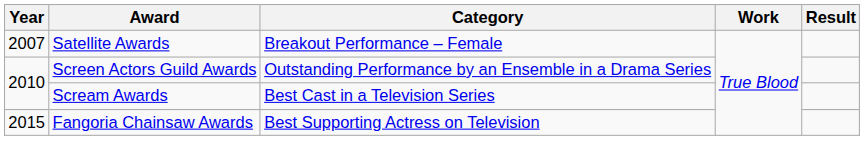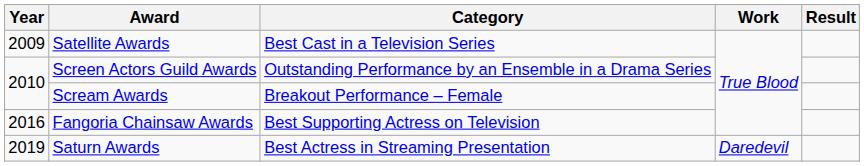 <table class="wikitable sortable">
 <tr>
 <th>Year</th>
 <th>Award</th>
 <th>Category</th>
 <th>Work</th>
 <th>Result</th>
 </tr>
 <tr>
-<td>2007</td>
+<td>2009</td>
 <td><a href='#'>Satellite Awards</a></td>
-<td><a href='#'>Breakout Performance – Female</a></td>
+<td><a href='#'>Best Cast in a Television Series</a></td>
 <td rowspan="4"><em><a href='#'>True Blood</a></em></td>
 <td></td>
 </tr>
 <tr>
 <td rowspan="2">2010</td>
 <td><a href='#'>Screen Actors Guild Awards</a></td>
 <td><a href='#'>Outstanding Performance by an Ensemble in a Drama Series</a></td>
 <td></td>
 </tr>
 <tr>
 <td><a href='#'>Scream Awards</a></td>
-<td><a href='#'>Best Cast in a Television Series</a></td>
+<td><a href='#'>Breakout Performance – Female</a></td>
 <td></td>
 </tr>
 <tr>
-<td>2015</td>
+<td>2016</td>
 <td><a href='#'>Fangoria Chainsaw Awards</a></td>
 <td><a href='#'>Best Supporting Actress on Television</a></td>
 <td></td>
 </tr>
+<tr>
+<td>2019</td>
+<td><a href='#'>Saturn Awards</a></td>
+<td><a href='#'>Best Actress in Streaming Presentation</a></td>
+<td><a href='#'><em>Daredevil</em></a></td>
+<td></td>
+</tr>
 </table>
